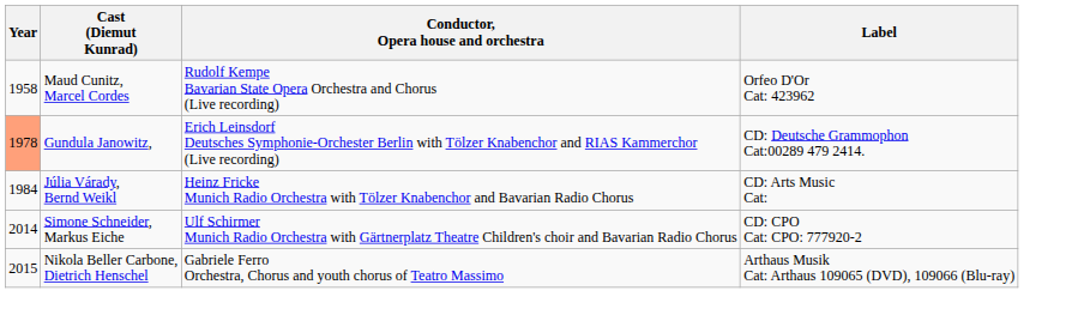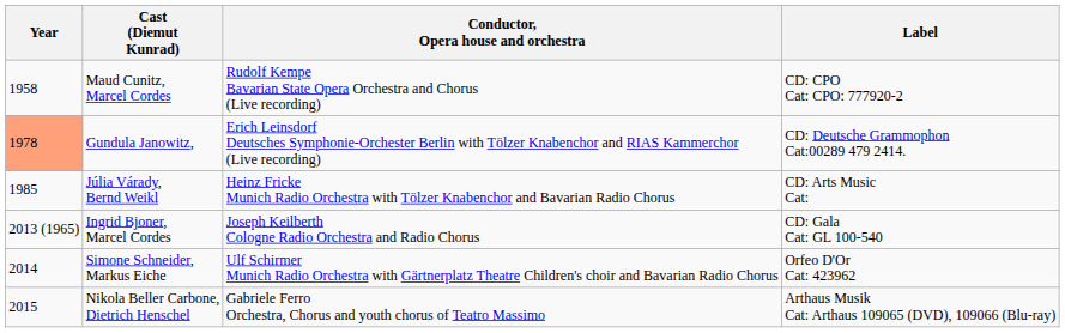 <table class="wikitable">
 <tr>
 <th>Year</th>
 <th>Cast<br>(Diemut<br>Kunrad)</th>
 <th>Conductor,<br>Opera house and orchestra</th>
 <th>Label</th>
 </tr>
 <tr>
 <td>1958</td>
 <td>Maud Cunitz,<br><a href='#'>Marcel Cordes</a></td>
 <td><a href='#'>Rudolf Kempe</a><br><a href='#'>Bavarian State Opera</a> Orchestra and Chorus<br>(Live recording)</td>
-<td>Orfeo D'Or<br>Cat: 423962</td>
+<td>CD: CPO<br>Cat: CPO: 777920-2</td>
 </tr>
 <tr>
 <td style="background: lightsalmon;">1978</td>
 <td><a href='#'>Gundula Janowitz</a>,<br></td>
 <td><a href='#'>Erich Leinsdorf</a><br><a href='#'>Deutsches Symphonie-Orchester Berlin</a> with <a href='#'>Tölzer Knabenchor</a> and <a href='#'>RIAS Kammerchor</a><br>(Live recording)</td>
 <td>CD: <a href='#'>Deutsche Grammophon</a><br>Cat:00289 479 2414.</td>
 </tr>
 <tr>
-<td>1984</td>
+<td>1985</td>
 <td><a href='#'>Júlia Várady</a>,<br><a href='#'>Bernd Weikl</a></td>
 <td><a href='#'>Heinz Fricke</a><br><a href='#'>Munich Radio Orchestra</a> with <a href='#'>Tölzer Knabenchor</a> and Bavarian Radio Chorus</td>
 <td>CD: Arts Music<br>Cat:</td>
 </tr>
 <tr>
+<td>2013 (1965)</td>
+<td><a href='#'>Ingrid Bjoner</a>,<br>Marcel Cordes</td>
+<td><a href='#'>Joseph Keilberth</a><br><a href='#'>Cologne Radio Orchestra</a> and Radio Chorus</td>
+<td>CD: Gala<br>Cat: GL 100-540</td>
+</tr>
+<tr>
 <td>2014</td>
 <td><a href='#'>Simone Schneider</a>,<br>Markus Eiche</td>
 <td><a href='#'>Ulf Schirmer</a><br><a href='#'>Munich Radio Orchestra</a> with <a href='#'>Gärtnerplatz Theatre</a> Children's choir and Bavarian Radio Chorus</td>
-<td>CD: CPO<br>Cat: CPO: 777920-2</td>
+<td>Orfeo D'Or<br>Cat: 423962</td>
 </tr>
 <tr>
 <td>2015</td>
 <td>Nikola Beller Carbone,<br><a href='#'>Dietrich Henschel</a></td>
 <td>Gabriele Ferro<br>Orchestra, Chorus and youth chorus of <a href='#'>Teatro Massimo</a></td>
 <td>Arthaus Musik<br>Cat: Arthaus 109065 (DVD), 109066 (Blu-ray)</td>
 </tr>
 </table>
